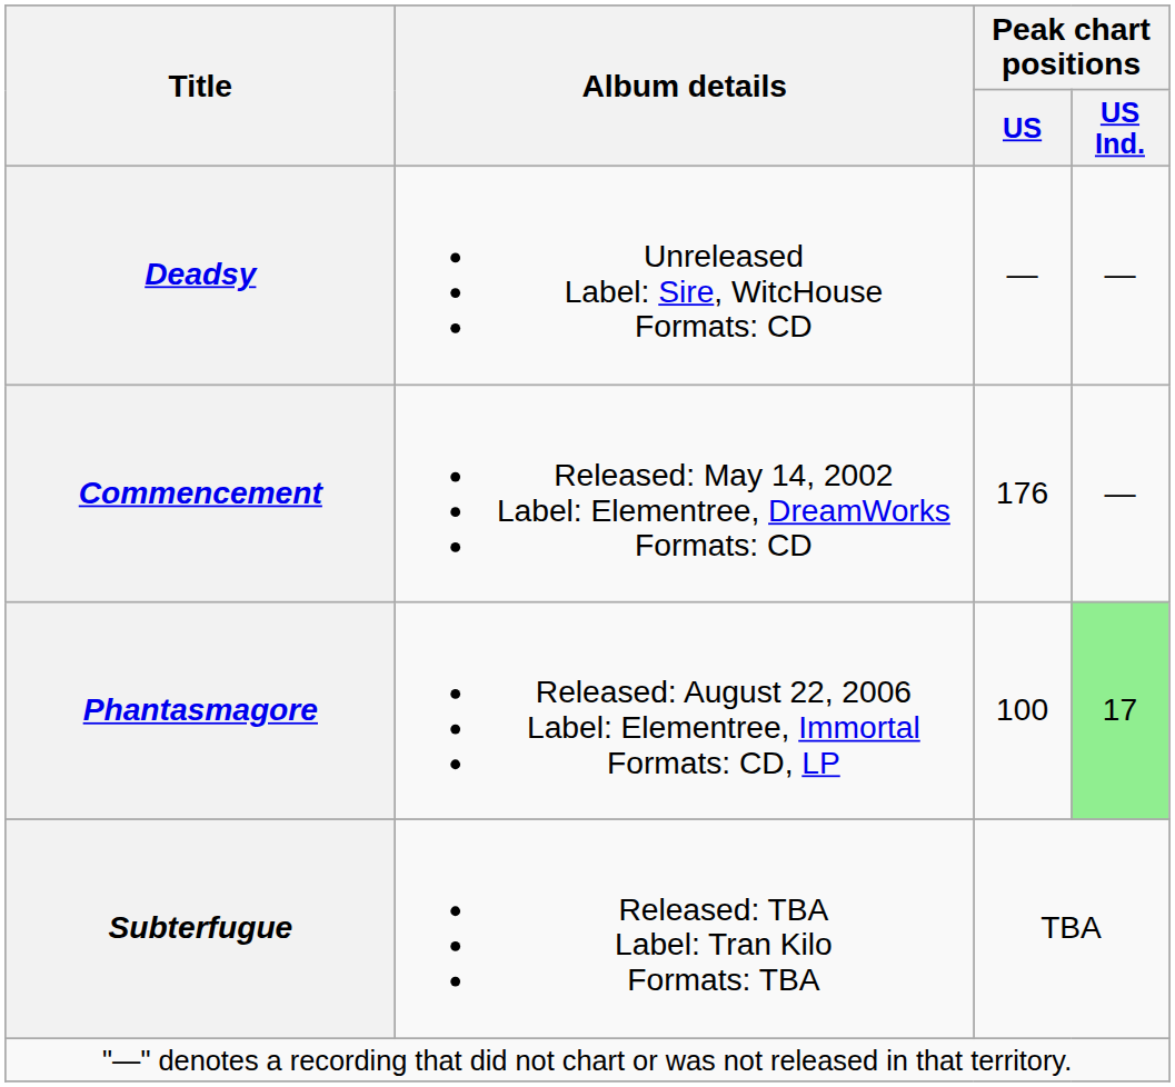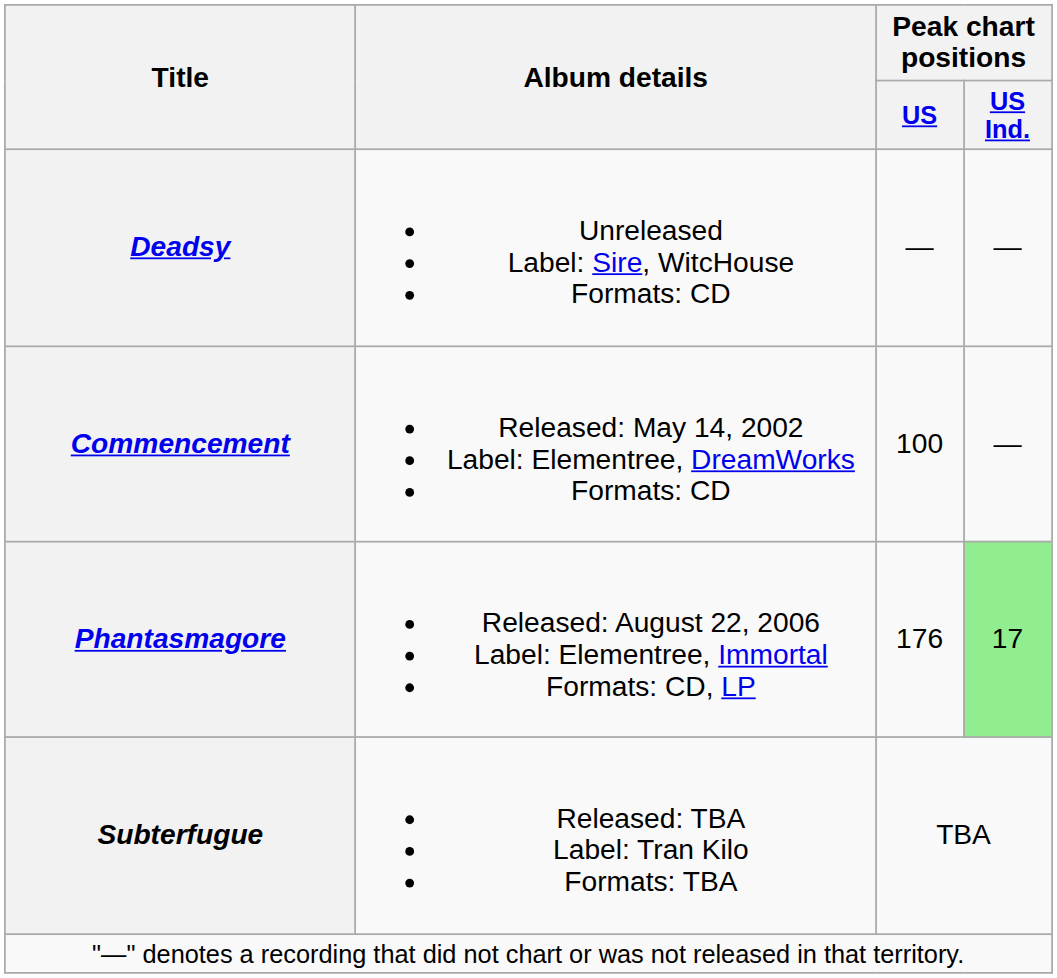 <table class="wikitable plainrowheaders" style="text-align:center;">
 <tr>
 <th scope="col" rowspan="2" style="width:12em;">Title</th>
 <th scope="col" rowspan="2" style="width:18em;">Album details</th>
 <th scope="col" colspan="2">Peak chart positions</th>
 </tr>
 <tr>
 <th scope="col" style="width:3em;font-size:90%;"><a href='#'>US</a><br></th>
 <th scope="col" style="width:3em;font-size:90%;"><a href='#'>US<br>Ind.</a><br></th>
 </tr>
 <tr>
 <th scope="row"><em><a href='#'>Deadsy</a></em></th>
 <td><br><ul><li>Unreleased</li><li>Label: <a href='#'>Sire</a>, WitcHouse</li><li>Formats: CD</li></ul></td>
 <td>—</td>
 <td>—</td>
 </tr>
 <tr>
 <th scope="row"><em><a href='#'>Commencement</a></em></th>
 <td><br><ul><li>Released: May 14, 2002</li><li>Label: Elementree, <a href='#'>DreamWorks</a></li><li>Formats: CD</li></ul></td>
-<td>176</td>
+<td>100</td>
 <td>—</td>
 </tr>
 <tr>
 <th scope="row"><em><a href='#'>Phantasmagore</a></em></th>
 <td><br><ul><li>Released: August 22, 2006</li><li>Label: Elementree, <a href='#'>Immortal</a></li><li>Formats: CD, <a href='#'>LP</a></li></ul></td>
-<td>100</td>
+<td>176</td>
 <td style="background: lightgreen;">17</td>
 </tr>
 <tr>
 <th scope="row"><em>Subterfugue</em></th>
 <td><br><ul><li>Released: TBA</li><li>Label: Tran Kilo</li><li>Formats: TBA</li></ul></td>
 <td colspan="2">TBA</td>
 </tr>
 <tr>
 <td colspan="5" style="font-size:90%">"—" denotes a recording that did not chart or was not released in that territory.</td>
 </tr>
 </table>
